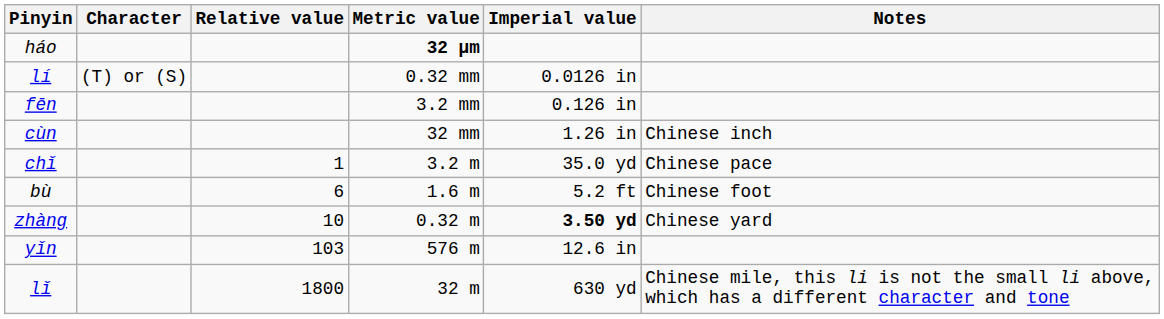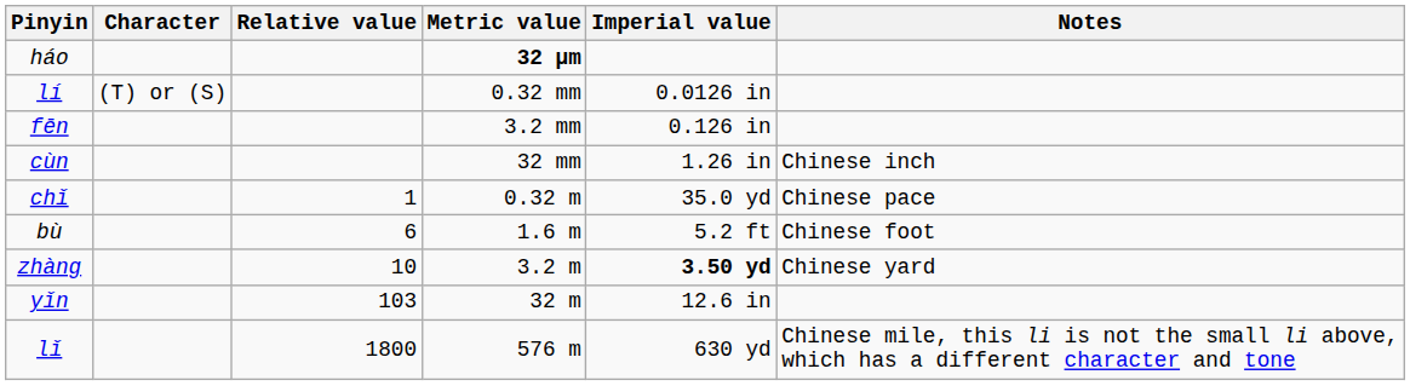 <table class="wikitable">
 <tr>
 <th>Pinyin</th>
 <th>Character</th>
 <th>Relative value</th>
 <th>Metric value</th>
 <th>Imperial value</th>
 <th>Notes</th>
 </tr>
 <tr>
 <td align=center><em>háo </em></td>
 <td align=right></td>
 <td align=right><strong></strong></td>
 <td align=right><strong>32 μm</strong></td>
 <td align=right><strong></strong></td>
 <td align=right></td>
 </tr>
 <tr>
 <td align=center><em><a href='#'>lí</a></em></td>
 <td align=right> (T) or  (S)</td>
 <td align=right></td>
 <td align=right>0.32 mm</td>
 <td align=right>0.0126 in</td>
 <td align=right></td>
 </tr>
 <tr>
 <td align=center><em><a href='#'>fēn</a></em></td>
 <td align=right></td>
 <td align=right></td>
 <td align=right>3.2 mm</td>
 <td align=right>0.126 in</td>
 <td align=right></td>
 </tr>
 <tr>
 <td align=center><em><a href='#'>cùn</a></em></td>
 <td align=right></td>
 <td align=right></td>
 <td align=right>32 mm</td>
 <td align=right>1.26 in</td>
 <td align=left>Chinese inch</td>
 </tr>
 <tr>
 <td align=center><em><a href='#'>chǐ</a></em></td>
 <td align=right></td>
 <td align=right>1</td>
-<td align=right>3.2 m</td>
+<td align=right>0.32 m</td>
 <td align=right>35.0 yd</td>
 <td align=left>Chinese pace</td>
 </tr>
 <tr>
 <td align=center><em>bù</em></td>
 <td align=right></td>
 <td align=right>6</td>
 <td align=right>1.6 m</td>
 <td align=right>5.2 ft</td>
 <td align=left>Chinese foot</td>
 </tr>
 <tr>
 <td align=center><em><a href='#'>zhàng</a></em></td>
 <td align=right></td>
 <td align=right>10</td>
-<td align=right>0.32 m</td>
+<td align=right>3.2 m</td>
 <td align=right><strong>3.50 yd</strong></td>
 <td align=left>Chinese yard</td>
 </tr>
 <tr>
 <td align=center><em><a href='#'>yǐn</a></em></td>
 <td align=right></td>
 <td align=right>103</td>
-<td align=right>576 m</td>
+<td align=right>32 m</td>
 <td align=right>12.6 in</td>
 <td align=right></td>
 </tr>
 <tr>
 <td align=center><em><a href='#'>lǐ</a></em></td>
 <td align=right></td>
 <td align=right>1800</td>
-<td align=right>32 m</td>
+<td align=right>576 m</td>
 <td align=right>630 yd</td>
 <td align=left>Chinese mile, this <em>li</em> is not the small <em>li</em> above,<br> which has a different <a href='#'>character</a> and <a href='#'>tone</a></td>
 </tr>
 </table>
